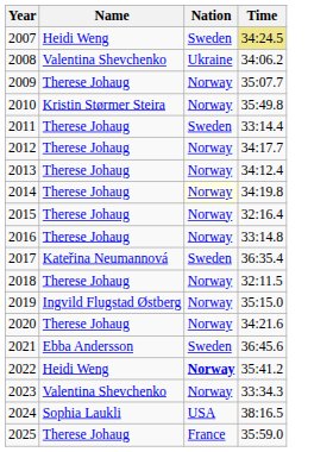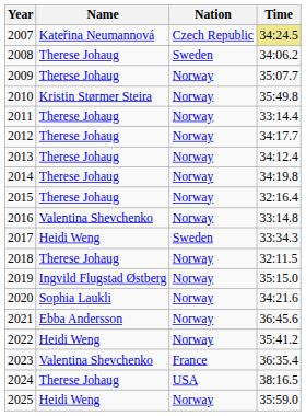 <table class="wikitable sortable">
 <tr>
 <th>Year</th>
 <th>Name</th>
 <th>Nation</th>
 <th>Time</th>
 </tr>
 <tr>
 <td>2007</td>
-<td><a href='#'>Heidi Weng</a></td>
-<td> <a href='#'>Sweden</a></td>
+<td><a href='#'>Kateřina Neumannová</a></td>
+<td> <a href='#'>Czech Republic</a></td>
 <td style="background: khaki;">34:24.5</td>
 </tr>
 <tr>
 <td>2008</td>
-<td><a href='#'>Valentina Shevchenko</a></td>
-<td> <a href='#'>Ukraine</a></td>
+<td><a href='#'>Therese Johaug</a></td>
+<td> <a href='#'>Sweden</a></td>
 <td>34:06.2</td>
 </tr>
 <tr>
 <td>2009</td>
 <td><a href='#'>Therese Johaug</a></td>
 <td> <a href='#'>Norway</a></td>
 <td>35:07.7</td>
 </tr>
 <tr>
 <td>2010</td>
 <td><a href='#'>Kristin Størmer Steira</a></td>
 <td> <a href='#'>Norway</a></td>
 <td>35:49.8</td>
 </tr>
 <tr>
 <td>2011</td>
 <td><a href='#'>Therese Johaug</a></td>
-<td> <a href='#'>Sweden</a></td>
+<td> <a href='#'>Norway</a></td>
 <td>33:14.4</td>
 </tr>
 <tr>
 <td>2012</td>
 <td><a href='#'>Therese Johaug</a></td>
 <td> <a href='#'>Norway</a></td>
 <td>34:17.7</td>
 </tr>
 <tr>
 <td>2013</td>
 <td><a href='#'>Therese Johaug</a></td>
 <td> <a href='#'>Norway</a></td>
 <td>34:12.4</td>
 </tr>
 <tr>
 <td>2014</td>
 <td><a href='#'>Therese Johaug</a></td>
-<td style="background: lightyellow;"> <a href='#'>Norway</a></td>
+<td> <a href='#'>Norway</a></td>
 <td>34:19.8</td>
 </tr>
 <tr>
 <td>2015</td>
 <td><a href='#'>Therese Johaug</a></td>
 <td> <a href='#'>Norway</a></td>
 <td>32:16.4</td>
 </tr>
 <tr>
 <td>2016</td>
-<td><a href='#'>Therese Johaug</a></td>
+<td><a href='#'>Valentina Shevchenko</a></td>
 <td> <a href='#'>Norway</a></td>
 <td>33:14.8</td>
 </tr>
 <tr>
 <td>2017</td>
-<td><a href='#'>Kateřina Neumannová</a></td>
+<td><a href='#'>Heidi Weng</a></td>
 <td> <a href='#'>Sweden</a></td>
-<td>36:35.4</td>
+<td>33:34.3</td>
 </tr>
 <tr>
 <td>2018</td>
 <td><a href='#'>Therese Johaug</a></td>
 <td> <a href='#'>Norway</a></td>
 <td>32:11.5</td>
 </tr>
 <tr>
 <td>2019</td>
 <td><a href='#'>Ingvild Flugstad Østberg</a></td>
 <td> <a href='#'>Norway</a></td>
 <td>35:15.0</td>
 </tr>
 <tr>
 <td>2020</td>
-<td><a href='#'>Therese Johaug</a></td>
+<td><a href='#'>Sophia Laukli</a></td>
 <td> <a href='#'>Norway</a></td>
 <td>34:21.6</td>
 </tr>
 <tr>
 <td>2021</td>
 <td><a href='#'>Ebba Andersson</a></td>
-<td> <a href='#'>Sweden</a></td>
+<td> <a href='#'>Norway</a></td>
 <td>36:45.6</td>
 </tr>
 <tr>
 <td>2022</td>
 <td><a href='#'>Heidi Weng</a></td>
-<td><strong> <a href='#'>Norway</a></strong></td>
+<td> <a href='#'>Norway</a></td>
 <td>35:41.2</td>
 </tr>
 <tr>
 <td>2023</td>
 <td><a href='#'>Valentina Shevchenko</a></td>
-<td> <a href='#'>Norway</a></td>
-<td>33:34.3</td>
+<td> <a href='#'>France</a></td>
+<td>36:35.4</td>
 </tr>
 <tr>
 <td>2024</td>
-<td><a href='#'>Sophia Laukli</a></td>
+<td><a href='#'>Therese Johaug</a></td>
 <td> <a href='#'>USA</a></td>
 <td>38:16.5</td>
 </tr>
 <tr>
 <td>2025</td>
-<td><a href='#'>Therese Johaug</a></td>
-<td> <a href='#'>France</a></td>
+<td><a href='#'>Heidi Weng</a></td>
+<td> <a href='#'>Norway</a></td>
 <td>35:59.0</td>
 </tr>
 </table>
